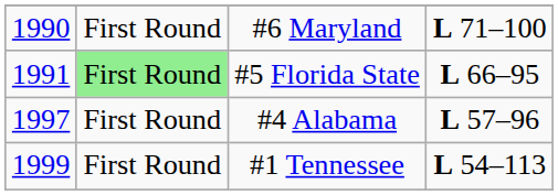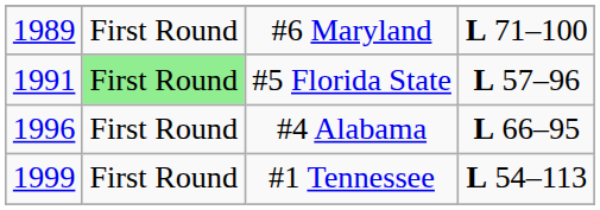 <table class="wikitable">
 <tr>
 </tr>
 <tr style="text-align:center;">
-<td><a href='#'>1990</a></td>
+<td><a href='#'>1989</a></td>
 <td>First Round</td>
 <td>#6 <a href='#'>Maryland</a></td>
 <td><strong>L</strong> 71–100</td>
 </tr>
 <tr style="text-align:center;">
 <td><a href='#'>1991</a></td>
 <td style="background: lightgreen;">First Round</td>
 <td>#5 <a href='#'>Florida State</a></td>
-<td><strong>L</strong> 66–95</td>
+<td><strong>L</strong> 57–96</td>
 </tr>
 <tr style="text-align:center;">
-<td><a href='#'>1997</a></td>
+<td><a href='#'>1996</a></td>
 <td>First Round</td>
 <td>#4 <a href='#'>Alabama</a></td>
-<td><strong>L</strong> 57–96</td>
+<td><strong>L</strong> 66–95</td>
 </tr>
 <tr style="text-align:center;">
 <td><a href='#'>1999</a></td>
 <td>First Round</td>
 <td>#1 <a href='#'>Tennessee</a></td>
 <td><strong>L</strong> 54–113</td>
 </tr>
 </table>
